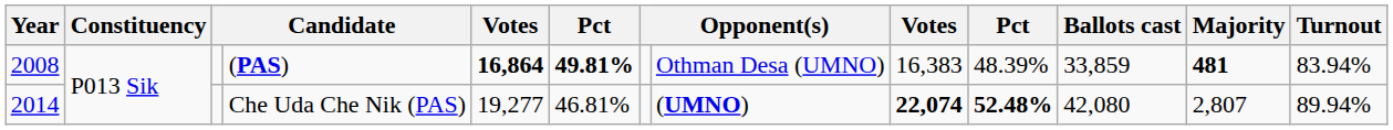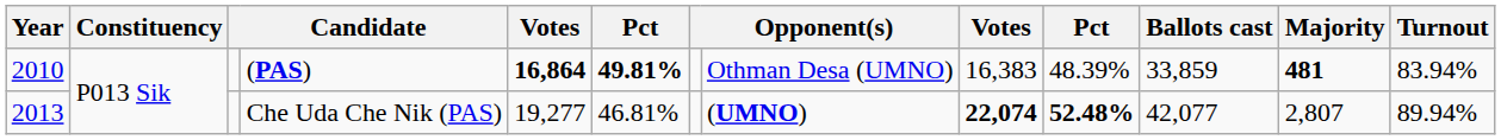 <table class="wikitable" style="margin:0.5em ; font-size:95%">
 <tr>
 <th>Year</th>
 <th>Constituency</th>
 <th colspan=2>Candidate</th>
 <th>Votes</th>
 <th>Pct</th>
 <th colspan=2>Opponent(s)</th>
 <th>Votes</th>
 <th>Pct</th>
 <th>Ballots cast</th>
 <th>Majority</th>
 <th>Turnout</th>
 </tr>
 <tr>
-<td><a href='#'>2008</a></td>
+<td><a href='#'>2010</a></td>
 <td rowspan=2>P013 <a href='#'>Sik</a></td>
 <td></td>
 <td> (<a href='#'><strong>PAS</strong></a>)</td>
 <td align="right"><strong>16,864</strong></td>
 <td><strong>49.81%</strong></td>
 <td></td>
 <td><a href='#'>Othman Desa</a> (<a href='#'>UMNO</a>)</td>
 <td align="right">16,383</td>
 <td>48.39%</td>
 <td>33,859</td>
 <td><strong>481</strong></td>
 <td>83.94%</td>
 </tr>
 <tr>
-<td><a href='#'>2014</a></td>
+<td><a href='#'>2013</a></td>
 <td></td>
 <td>Che Uda Che Nik (<a href='#'>PAS</a>)</td>
 <td align="right">19,277</td>
 <td>46.81%</td>
 <td></td>
 <td> (<a href='#'><strong>UMNO</strong></a>)</td>
 <td align="right"><strong>22,074</strong></td>
 <td><strong>52.48%</strong></td>
-<td>42,080</td>
+<td>42,077</td>
 <td>2,807</td>
 <td>89.94%</td>
 </tr>
 </table>
